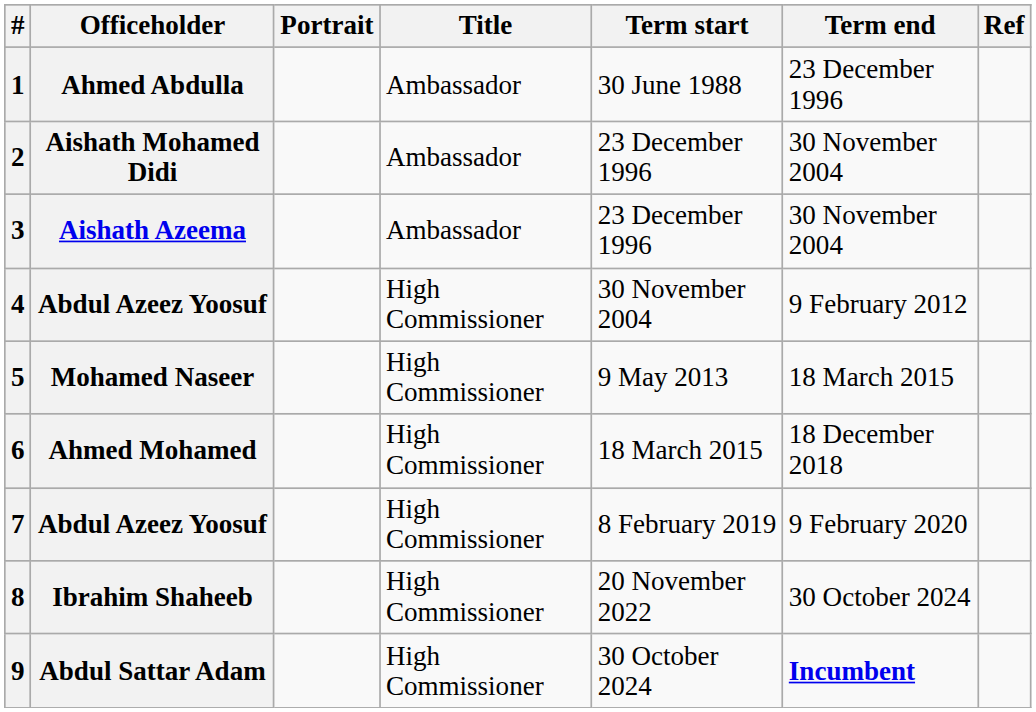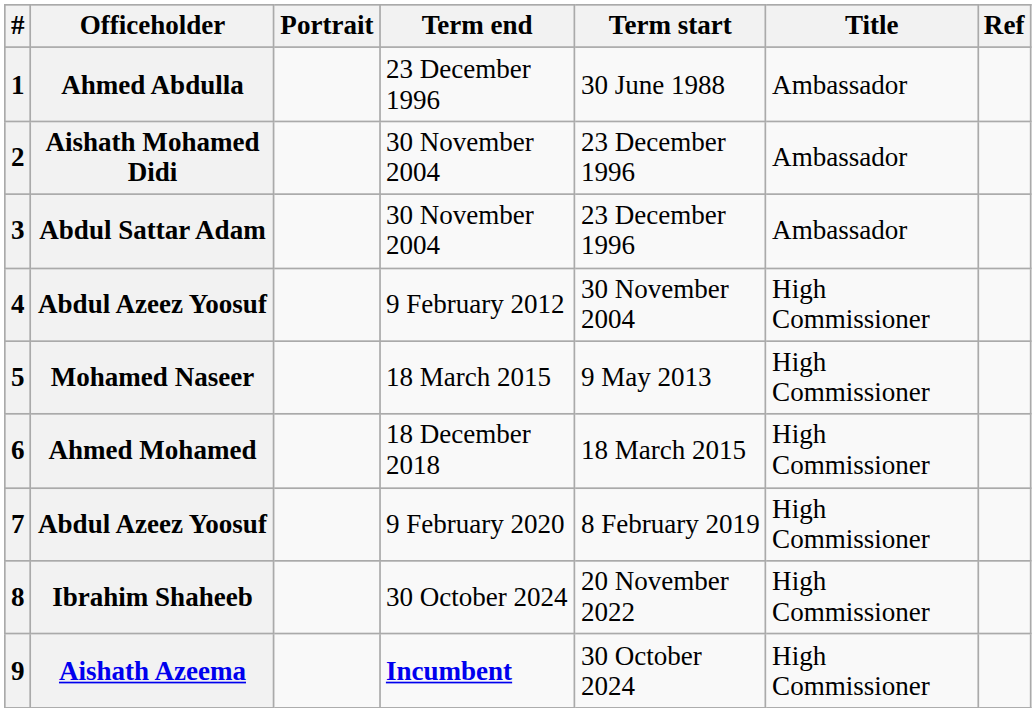 <table class="wikitable sortable">
 <tr>
 <th>#</th>
 <th>Officeholder</th>
 <th>Portrait</th>
+<th>Term end</th>
+<th>Term start</th>
 <th>Title</th>
-<th>Term start</th>
-<th>Term end</th>
 <th>Ref</th>
 </tr>
 <tr>
 <th>1</th>
 <th>Ahmed Abdulla</th>
 <td></td>
+<td>23 December 1996</td>
+<td>30 June 1988</td>
 <td>Ambassador</td>
-<td>30 June 1988</td>
-<td>23 December 1996</td>
 <td></td>
 </tr>
 <tr>
 <th>2</th>
 <th>Aishath Mohamed Didi</th>
 <td></td>
+<td>30 November 2004</td>
+<td>23 December 1996</td>
 <td>Ambassador</td>
-<td>23 December 1996</td>
-<td>30 November 2004</td>
 <td></td>
 </tr>
 <tr>
 <th>3</th>
-<th><a href='#'>Aishath Azeema</a></th>
+<th>Abdul Sattar Adam</th>
 <td></td>
+<td>30 November 2004</td>
+<td>23 December 1996</td>
 <td>Ambassador</td>
-<td>23 December 1996</td>
-<td>30 November 2004</td>
 <td></td>
 </tr>
 <tr>
 <th>4</th>
 <th>Abdul Azeez Yoosuf</th>
 <td></td>
+<td>9 February 2012</td>
+<td>30 November 2004</td>
 <td>High Commissioner</td>
-<td>30 November 2004</td>
-<td>9 February 2012</td>
 <td></td>
 </tr>
 <tr>
 <th>5</th>
 <th>Mohamed Naseer</th>
 <td></td>
+<td>18 March 2015</td>
+<td>9 May 2013</td>
 <td>High Commissioner</td>
-<td>9 May 2013</td>
-<td>18 March 2015</td>
 <td></td>
 </tr>
 <tr>
 <th>6</th>
 <th>Ahmed Mohamed</th>
 <td></td>
+<td>18 December 2018</td>
+<td>18 March 2015</td>
 <td>High Commissioner</td>
-<td>18 March 2015</td>
-<td>18 December 2018</td>
 <td></td>
 </tr>
 <tr>
 <th>7</th>
 <th>Abdul Azeez Yoosuf</th>
 <td></td>
+<td>9 February 2020</td>
+<td>8 February 2019</td>
 <td>High Commissioner</td>
-<td>8 February 2019</td>
-<td>9 February 2020</td>
 <td></td>
 </tr>
 <tr>
 <th>8</th>
 <th>Ibrahim Shaheeb</th>
 <td></td>
+<td>30 October 2024</td>
+<td>20 November 2022</td>
 <td>High Commissioner</td>
-<td>20 November 2022</td>
-<td>30 October 2024</td>
 <td></td>
 </tr>
 <tr>
 <th>9</th>
-<th>Abdul Sattar Adam</th>
+<th><a href='#'>Aishath Azeema</a></th>
 <td></td>
+<td><strong><a href='#'>Incumbent</a></strong></td>
+<td>30 October 2024</td>
 <td>High Commissioner</td>
-<td>30 October 2024</td>
-<td><strong><a href='#'>Incumbent</a></strong></td>
 <td></td>
 </tr>
 </table>
